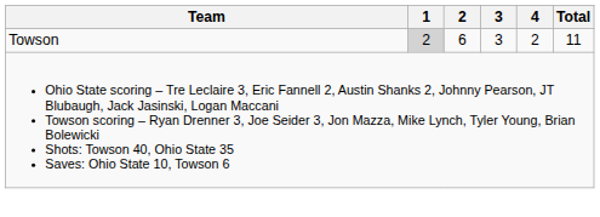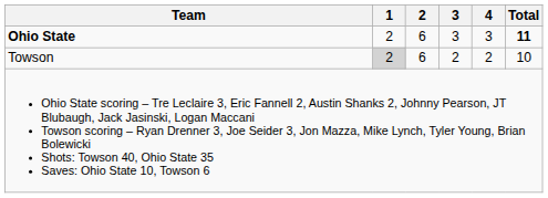 <table class="wikitable" style="text-align:center; max-width:40em">
 <tr>
 <th>Team</th>
 <th style="width:2em">1</th>
 <th style="width:2em">2</th>
 <th style="width:2em">3</th>
 <th style="width:2em">4</th>
 <th style="width:2em">Total</th>
 </tr>
 <tr>
+<td style="text-align:left"><strong>Ohio State</strong></td>
+<td>2</td>
+<td>6</td>
+<td>3</td>
+<td>3</td>
+<td><strong>11</strong></td>
+</tr>
+<tr>
 <td style="text-align:left">Towson</td>
 <td style="background: lightgrey;">2</td>
 <td>6</td>
-<td>3</td>
 <td>2</td>
-<td>11</td>
+<td>2</td>
+<td>10</td>
 </tr>
 <tr>
 <td colspan=6 style="text-align:left; font-size:88%;"><br><ul><li>Ohio State scoring – Tre Leclaire 3, Eric Fannell 2, Austin Shanks 2, Johnny Pearson, JT Blubaugh, Jack Jasinski, Logan Maccani</li><li>Towson scoring – Ryan Drenner 3, Joe Seider 3, Jon Mazza, Mike Lynch, Tyler Young, Brian Bolewicki</li><li>Shots: Towson 40, Ohio State 35</li><li>Saves: Ohio State 10, Towson 6</li></ul></td>
 </tr>
 </table>
